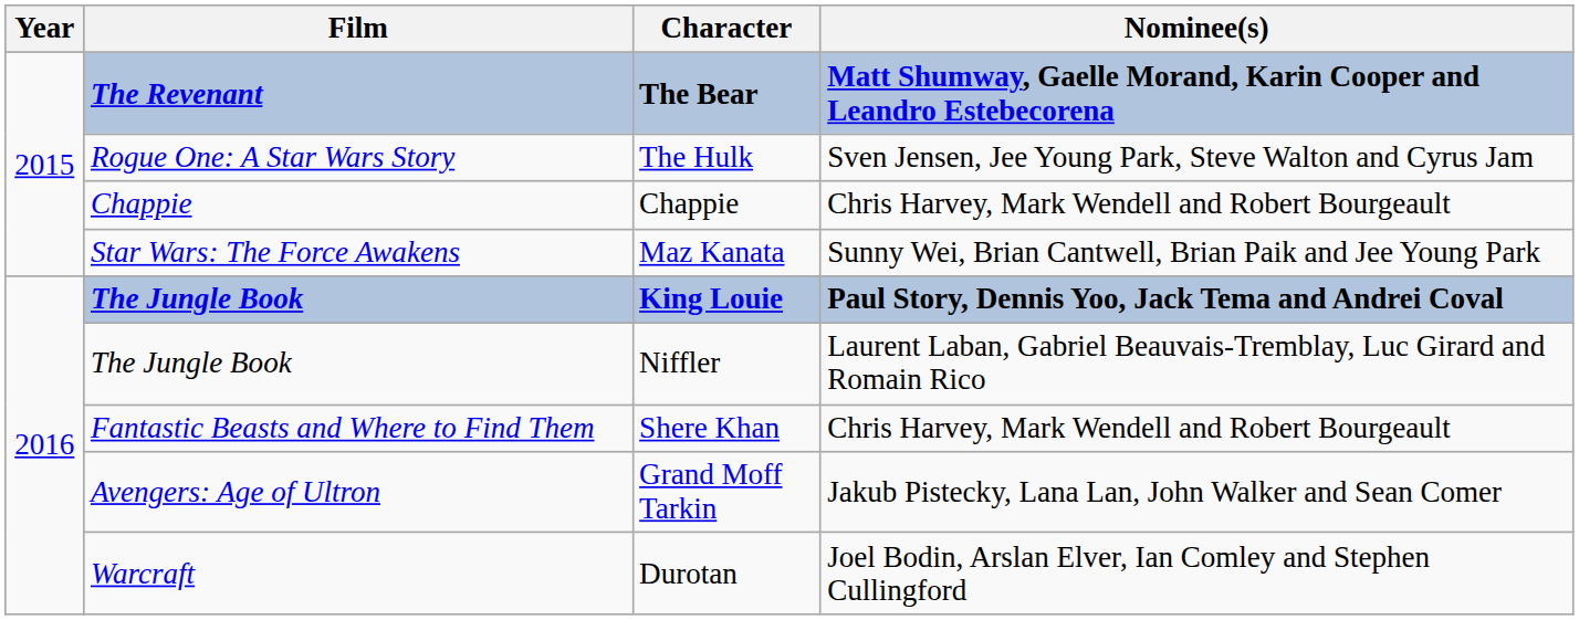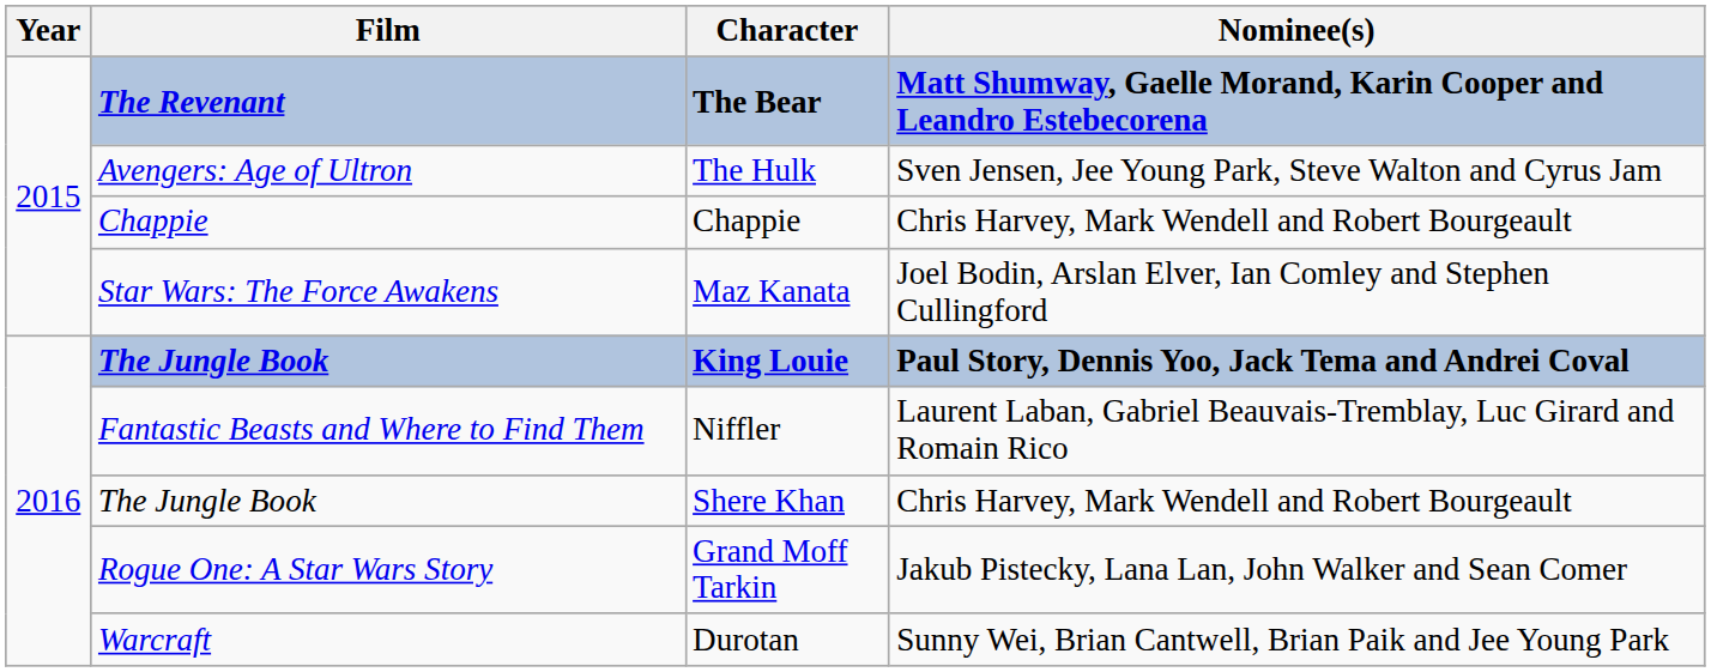 <table class="wikitable" width="95%" cellpadding="5">
 <tr>
 <th width="5%">Year</th>
 <th width="35%">Film</th>
 <th width="12%">Character</th>
 <th width="50%">Nominee(s)</th>
 </tr>
 <tr>
 <td rowspan="4" style="text-align:center;"><a href='#'>2015</a><br></td>
 <td style="background:#B0C4DE;"><strong><em><a href='#'>The Revenant</a></em></strong></td>
 <td style="background:#B0C4DE;"><strong>The Bear</strong></td>
 <td style="background:#B0C4DE;"><strong><a href='#'>Matt Shumway</a>, Gaelle Morand, Karin Cooper and <a href='#'>Leandro Estebecorena</a></strong></td>
 </tr>
 <tr>
-<td><em><a href='#'>Rogue One: A Star Wars Story</a></em></td>
+<td><em><a href='#'>Avengers: Age of Ultron</a></em></td>
 <td><a href='#'>The Hulk</a></td>
 <td>Sven Jensen, Jee Young Park, Steve Walton and Cyrus Jam</td>
 </tr>
 <tr>
 <td><em><a href='#'>Chappie</a></em></td>
 <td>Chappie</td>
 <td>Chris Harvey, Mark Wendell and Robert Bourgeault</td>
 </tr>
 <tr>
 <td><em><a href='#'>Star Wars: The Force Awakens</a></em></td>
 <td><a href='#'>Maz Kanata</a></td>
-<td>Sunny Wei, Brian Cantwell, Brian Paik and Jee Young Park</td>
+<td>Joel Bodin, Arslan Elver, Ian Comley and Stephen Cullingford</td>
 </tr>
 <tr>
 <td rowspan="5" style="text-align:center;"><a href='#'>2016</a><br></td>
 <td style="background:#B0C4DE;"><strong><em><a href='#'>The Jungle Book</a></em></strong></td>
 <td style="background:#B0C4DE;"><strong><a href='#'>King Louie</a></strong></td>
 <td style="background:#B0C4DE;"><strong>Paul Story, Dennis Yoo, Jack Tema and Andrei Coval</strong></td>
 </tr>
 <tr>
-<td><em>The Jungle Book</em></td>
+<td><em><a href='#'>Fantastic Beasts and Where to Find Them</a></em></td>
 <td>Niffler</td>
 <td>Laurent Laban, Gabriel Beauvais-Tremblay, Luc Girard and Romain Rico</td>
 </tr>
 <tr>
-<td><em><a href='#'>Fantastic Beasts and Where to Find Them</a></em></td>
+<td><em>The Jungle Book</em></td>
 <td><a href='#'>Shere Khan</a></td>
 <td>Chris Harvey, Mark Wendell and Robert Bourgeault</td>
 </tr>
 <tr>
-<td><em><a href='#'>Avengers: Age of Ultron</a></em></td>
+<td><em><a href='#'>Rogue One: A Star Wars Story</a></em></td>
 <td><a href='#'>Grand Moff Tarkin</a></td>
 <td>Jakub Pistecky, Lana Lan, John Walker and Sean Comer</td>
 </tr>
 <tr>
 <td><em><a href='#'>Warcraft</a></em></td>
 <td>Durotan</td>
-<td>Joel Bodin, Arslan Elver, Ian Comley and Stephen Cullingford</td>
+<td>Sunny Wei, Brian Cantwell, Brian Paik and Jee Young Park</td>
 </tr>
 </table>
